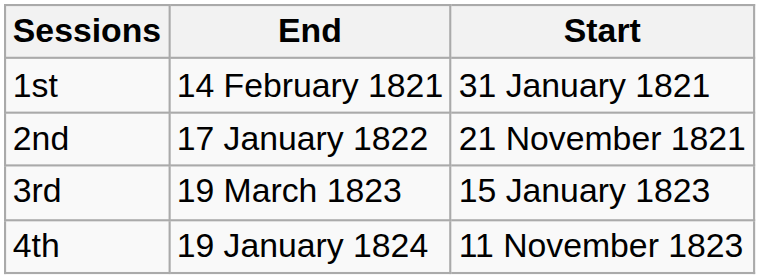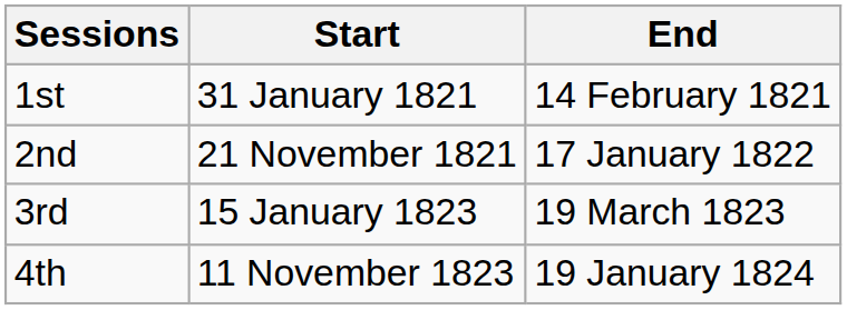 <table class="wikitable">
 <tr>
 <th>Sessions</th>
+<th>Start</th>
 <th>End</th>
-<th>Start</th>
 </tr>
 <tr>
 <td>1st</td>
+<td>31 January 1821</td>
 <td>14 February 1821</td>
-<td>31 January 1821</td>
 </tr>
 <tr>
 <td>2nd</td>
+<td>21 November 1821</td>
 <td>17 January 1822</td>
-<td>21 November 1821</td>
 </tr>
 <tr>
 <td>3rd</td>
+<td>15 January 1823</td>
 <td>19 March 1823</td>
-<td>15 January 1823</td>
 </tr>
 <tr>
 <td>4th</td>
+<td>11 November 1823</td>
 <td>19 January 1824</td>
-<td>11 November 1823</td>
 </tr>
 </table>
